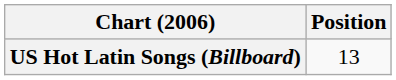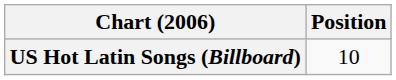 <table class="wikitable plainrowheaders" style="text-align:center">
 <tr>
 <th scope="col">Chart (2006)</th>
 <th scope="col">Position</th>
 </tr>
 <tr>
 <th scope="row">US Hot Latin Songs (<em>Billboard</em>)</th>
-<td>13</td>
+<td>10</td>
 </tr>
 </table>
